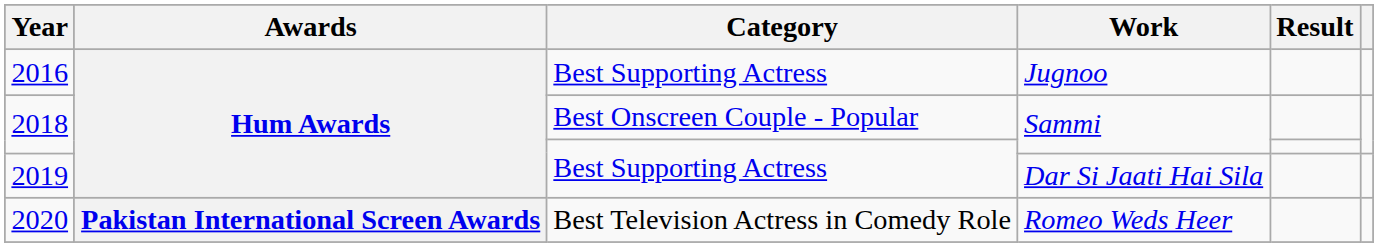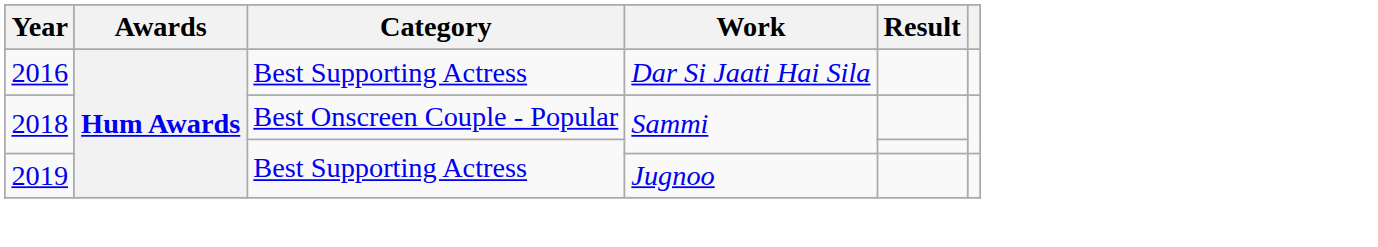 <table class="wikitable plainrowheaders">
 <tr>
 <th>Year</th>
 <th>Awards</th>
 <th>Category</th>
 <th>Work</th>
 <th>Result</th>
 <th></th>
 </tr>
 <tr>
 <td><a href='#'>2016</a></td>
 <th rowspan=4 scope=row><a href='#'>Hum Awards</a></th>
 <td><a href='#'>Best Supporting Actress</a></td>
-<td><em><a href='#'>Jugnoo</a></em></td>
+<td><em><a href='#'>Dar Si Jaati Hai Sila</a></em></td>
 <td></td>
 <td></td>
 </tr>
 <tr>
 <td rowspan=2><a href='#'>2018</a></td>
 <td><a href='#'>Best Onscreen Couple - Popular</a></td>
 <td rowspan=2><em><a href='#'>Sammi</a></em></td>
 <td></td>
 <td rowspan=2></td>
 </tr>
 <tr>
 <td rowspan=2><a href='#'>Best Supporting Actress</a></td>
 <td></td>
 </tr>
 <tr>
 <td><a href='#'>2019</a></td>
-<td><em><a href='#'>Dar Si Jaati Hai Sila</a></em></td>
-<td></td>
-<td></td>
-</tr>
-<tr>
-<td><a href='#'>2020</a></td>
-<th scope=row><a href='#'>Pakistan International Screen Awards</a></th>
-<td>Best Television Actress in Comedy Role</td>
-<td><em><a href='#'>Romeo Weds Heer</a></em></td>
+<td><em><a href='#'>Jugnoo</a></em></td>
 <td></td>
 <td></td>
 </tr>
 </table>
